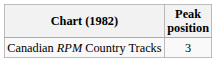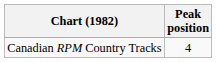 <table class="wikitable sortable">
 <tr>
 <th>Chart (1982)</th>
 <th>Peak<br>position</th>
 </tr>
 <tr>
 </tr>
 <tr>
 <td align="left">Canadian <em>RPM</em> Country Tracks</td>
-<td align="center">3</td>
+<td align="center">4</td>
 </tr>
 </table>
